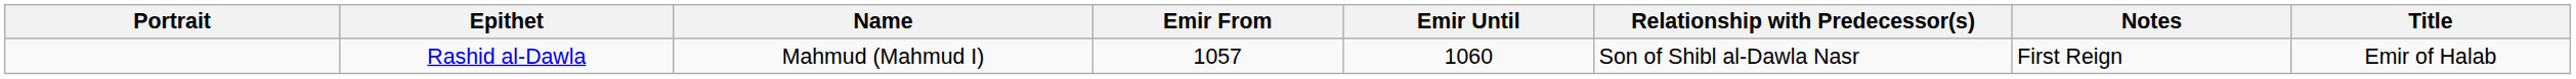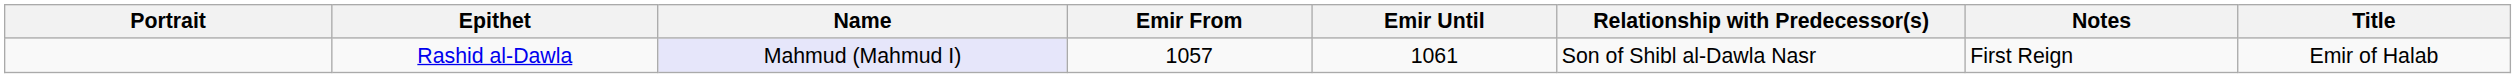 <table width=95% class="wikitable">
 <tr>
 <th width=12%>Portrait</th>
 <th width=12%>Epithet</th>
 <th width=15%>Name</th>
 <th width=9%>Emir From</th>
 <th width=9%>Emir Until</th>
 <th width=15%>Relationship with Predecessor(s)</th>
 <th width=10%>Notes</th>
 <th width=10%>Title</th>
 </tr>
 <tr>
 <td align="center"></td>
 <td align="center"><a href='#'>Rashid al-Dawla</a></td>
-<td align="center">Mahmud (Mahmud I)</td>
+<td align="center" style="background: lavender;">Mahmud (Mahmud I)</td>
 <td align="center">1057</td>
-<td align="center">1060</td>
+<td align="center">1061</td>
 <td>Son of Shibl al-Dawla Nasr</td>
 <td>First Reign</td>
 <td align="center">Emir of Halab</td>
 </tr>
 </table>
